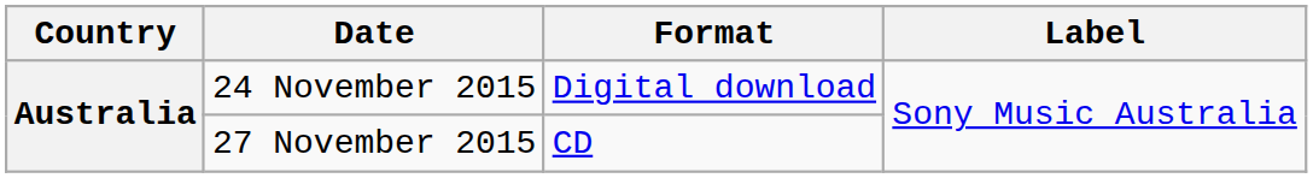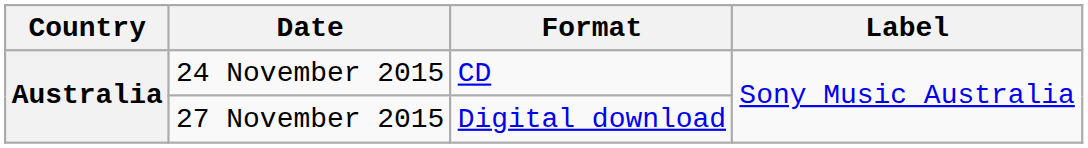 <table class="wikitable plainrowheaders">
 <tr>
 <th scope="col">Country</th>
 <th scope="col">Date</th>
 <th scope="col">Format</th>
 <th scope="col">Label</th>
 </tr>
 <tr>
 <th scope="row" rowspan="2">Australia</th>
 <td>24 November 2015</td>
-<td><a href='#'>Digital download</a></td>
+<td><a href='#'>CD</a></td>
 <td rowspan="2"><a href='#'>Sony Music Australia</a></td>
 </tr>
 <tr>
 <td>27 November 2015</td>
-<td><a href='#'>CD</a></td>
+<td><a href='#'>Digital download</a></td>
 </tr>
 </table>
